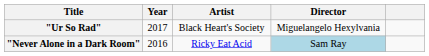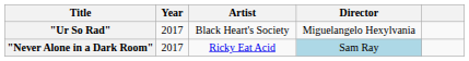 <table class="wikitable plainrowheaders" style="text-align:center">
 <tr>
 <th scope="col" style="width:13.5em;">Title</th>
 <th scope="col" style="width:2.5em;">Year</th>
 <th scope="col" style="width:9.5em;">Artist</th>
 <th scope="col" style="width:11.1em;">Director</th>
 <th scope="col" style="width:3.5em;"></th>
 </tr>
 <tr>
 <th scope="row">"Ur So Rad"</th>
 <td>2017</td>
 <td>Black Heart's Society</td>
 <td>Miguelangelo Hexylvania</td>
 <td></td>
 </tr>
 <tr>
 <th scope="row">"Never Alone in a Dark Room"</th>
-<td>2016</td>
+<td>2017</td>
 <td><a href='#'>Ricky Eat Acid</a></td>
 <td style="background: lightblue;">Sam Ray</td>
 <td></td>
 </tr>
 </table>
